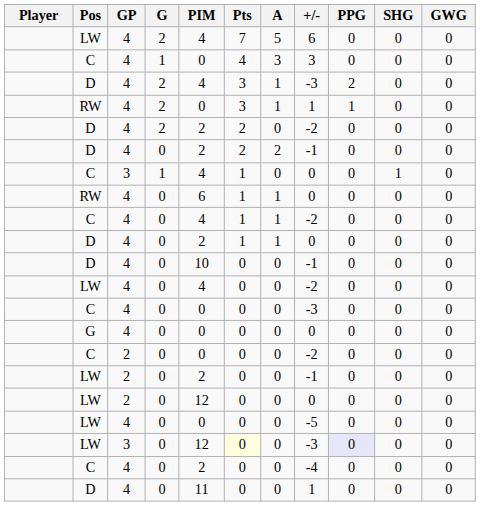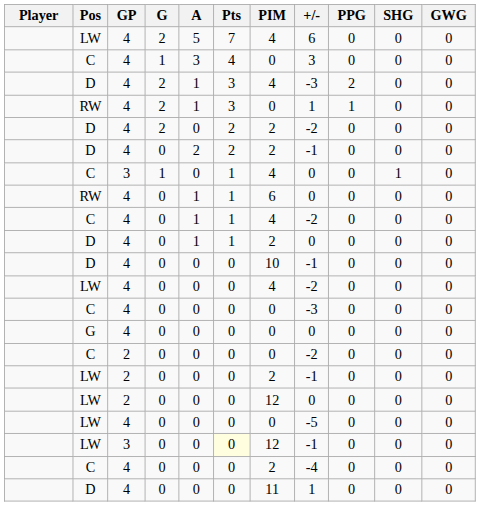 <table class="wikitable sortable" width="60%">
 <tr ALIGN="center">
 <th bgcolor="#DDDDFF" width="10%">Player</th>
 <th bgcolor="#DDDDFF" width="3%" title="Position">Pos</th>
 <th bgcolor="#DDDDFF" width="5%" title="Games played">GP</th>
 <th bgcolor="#DDDDFF" width="5%" title="Goals">G</th>
+<th bgcolor="#DDDDFF" width="5%" title="Assists">A</th>
+<th bgcolor="#DDDDFF" width="5%" title="Points">Pts</th>
 <th bgcolor="#DDDDFF" width="5%" title="Penalties in Minutes">PIM</th>
-<th bgcolor="#DDDDFF" width="5%" title="Points">Pts</th>
-<th bgcolor="#DDDDFF" width="5%" title="Assists">A</th>
 <th bgcolor="#DDDDFF" width="5%" title="Plus/minus">+/-</th>
 <th bgcolor="#DDDDFF" width="5%" title="Power play goals">PPG</th>
 <th bgcolor="#DDDDFF" width="5%" title="Short-handed goals">SHG</th>
 <th bgcolor="#DDDDFF" width="5%" title="Game-winning goals">GWG</th>
 </tr>
 <tr align="center">
 <td align="right"></td>
 <td>LW</td>
 <td>4</td>
 <td>2</td>
+<td>5</td>
+<td>7</td>
 <td>4</td>
-<td>7</td>
-<td>5</td>
 <td>6</td>
 <td>0</td>
 <td>0</td>
 <td>0</td>
 </tr>
 <tr align="center">
 <td align="right"></td>
 <td>C</td>
 <td>4</td>
 <td>1</td>
+<td>3</td>
+<td>4</td>
 <td>0</td>
-<td>4</td>
-<td>3</td>
 <td>3</td>
 <td>0</td>
 <td>0</td>
 <td>0</td>
 </tr>
 <tr align="center">
 <td align="right"></td>
 <td>D</td>
 <td>4</td>
 <td>2</td>
+<td>1</td>
+<td>3</td>
 <td>4</td>
-<td>3</td>
-<td>1</td>
 <td>-3</td>
 <td>2</td>
 <td>0</td>
 <td>0</td>
 </tr>
 <tr align="center">
 <td align="right"></td>
 <td>RW</td>
 <td>4</td>
 <td>2</td>
+<td>1</td>
+<td>3</td>
 <td>0</td>
-<td>3</td>
-<td>1</td>
 <td>1</td>
 <td>1</td>
 <td>0</td>
 <td>0</td>
 </tr>
 <tr align="center">
 <td align="right"></td>
 <td>D</td>
 <td>4</td>
 <td>2</td>
+<td>0</td>
 <td>2</td>
 <td>2</td>
-<td>0</td>
 <td>-2</td>
 <td>0</td>
 <td>0</td>
 <td>0</td>
 </tr>
 <tr align="center">
 <td align="right"></td>
 <td>D</td>
 <td>4</td>
 <td>0</td>
 <td>2</td>
 <td>2</td>
 <td>2</td>
 <td>-1</td>
 <td>0</td>
 <td>0</td>
 <td>0</td>
 </tr>
 <tr align="center">
 <td align="right"></td>
 <td>C</td>
 <td>3</td>
 <td>1</td>
+<td>0</td>
+<td>1</td>
 <td>4</td>
-<td>1</td>
-<td>0</td>
 <td>0</td>
 <td>0</td>
 <td>1</td>
 <td>0</td>
 </tr>
 <tr align="center">
 <td align="right"></td>
 <td>RW</td>
 <td>4</td>
 <td>0</td>
-<td>6</td>
 <td>1</td>
 <td>1</td>
+<td>6</td>
 <td>0</td>
 <td>0</td>
 <td>0</td>
 <td>0</td>
 </tr>
 <tr align="center">
 <td align="right"></td>
 <td>C</td>
 <td>4</td>
 <td>0</td>
-<td>4</td>
 <td>1</td>
 <td>1</td>
+<td>4</td>
 <td>-2</td>
 <td>0</td>
 <td>0</td>
 <td>0</td>
 </tr>
 <tr align="center">
 <td align="right"></td>
 <td>D</td>
 <td>4</td>
 <td>0</td>
-<td>2</td>
 <td>1</td>
 <td>1</td>
+<td>2</td>
 <td>0</td>
 <td>0</td>
 <td>0</td>
 <td>0</td>
 </tr>
 <tr align="center">
 <td align="right"></td>
 <td>D</td>
 <td>4</td>
 <td>0</td>
-<td>10</td>
 <td>0</td>
 <td>0</td>
+<td>10</td>
 <td>-1</td>
 <td>0</td>
 <td>0</td>
 <td>0</td>
 </tr>
 <tr align="center">
 <td align="right"></td>
 <td>LW</td>
 <td>4</td>
 <td>0</td>
-<td>4</td>
 <td>0</td>
 <td>0</td>
+<td>4</td>
 <td>-2</td>
 <td>0</td>
 <td>0</td>
 <td>0</td>
 </tr>
 <tr align="center">
 <td align="right"></td>
 <td>C</td>
 <td>4</td>
 <td>0</td>
 <td>0</td>
 <td>0</td>
 <td>0</td>
 <td>-3</td>
 <td>0</td>
 <td>0</td>
 <td>0</td>
 </tr>
 <tr align="center">
 <td align="right"></td>
 <td>G</td>
 <td>4</td>
 <td>0</td>
 <td>0</td>
 <td>0</td>
 <td>0</td>
 <td>0</td>
 <td>0</td>
 <td>0</td>
 <td>0</td>
 </tr>
 <tr align="center">
 <td align="right"></td>
 <td>C</td>
 <td>2</td>
 <td>0</td>
 <td>0</td>
 <td>0</td>
 <td>0</td>
 <td>-2</td>
 <td>0</td>
 <td>0</td>
 <td>0</td>
 </tr>
 <tr align="center">
 <td align="right"></td>
 <td>LW</td>
 <td>2</td>
 <td>0</td>
-<td>2</td>
 <td>0</td>
 <td>0</td>
+<td>2</td>
 <td>-1</td>
 <td>0</td>
 <td>0</td>
 <td>0</td>
 </tr>
 <tr align="center">
 <td align="right"></td>
 <td>LW</td>
 <td>2</td>
 <td>0</td>
-<td>12</td>
 <td>0</td>
 <td>0</td>
+<td>12</td>
 <td>0</td>
 <td>0</td>
 <td>0</td>
 <td>0</td>
 </tr>
 <tr align="center">
 <td align="right"></td>
 <td>LW</td>
 <td>4</td>
 <td>0</td>
 <td>0</td>
 <td>0</td>
 <td>0</td>
 <td>-5</td>
 <td>0</td>
 <td>0</td>
 <td>0</td>
 </tr>
 <tr align="center">
 <td align="right"></td>
 <td>LW</td>
 <td>3</td>
 <td>0</td>
+<td>0</td>
+<td style="background: lightyellow;">0</td>
 <td>12</td>
-<td style="background: lightyellow;">0</td>
+<td>-1</td>
 <td>0</td>
-<td>-3</td>
-<td style="background: lavender;">0</td>
 <td>0</td>
 <td>0</td>
 </tr>
 <tr align="center">
 <td align="right"></td>
 <td>C</td>
 <td>4</td>
 <td>0</td>
-<td>2</td>
 <td>0</td>
 <td>0</td>
+<td>2</td>
 <td>-4</td>
 <td>0</td>
 <td>0</td>
 <td>0</td>
 </tr>
 <tr align="center">
 <td align="right"></td>
 <td>D</td>
 <td>4</td>
 <td>0</td>
-<td>11</td>
 <td>0</td>
 <td>0</td>
+<td>11</td>
 <td>1</td>
 <td>0</td>
 <td>0</td>
 <td>0</td>
 </tr>
 </table>
